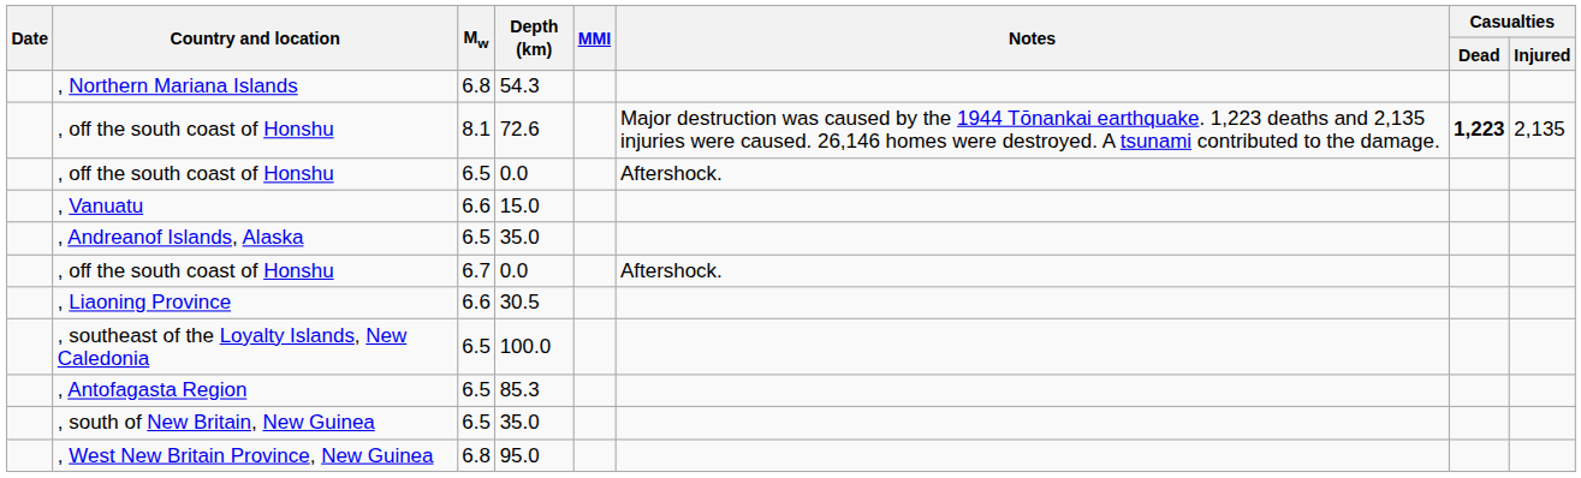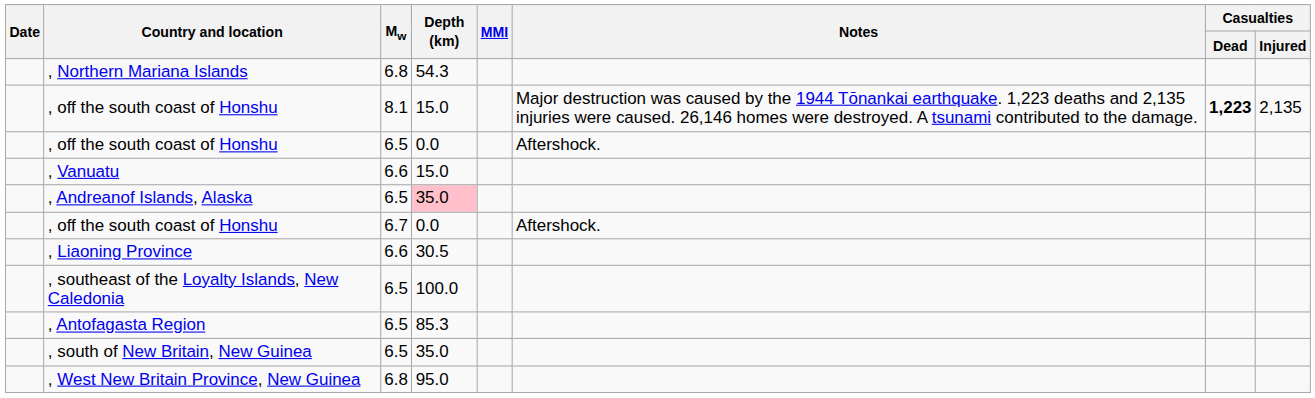 <table class="wikitable sortable sort-under" style="border:1px black; margin-left:1em;">
 <tr>
 <th rowspan="2"><small>Date</small></th>
 <th rowspan="2" style="width: 310px"><small>Country and location</small></th>
 <th rowspan="2"><small>M<sub>w</sub></small></th>
 <th rowspan="2"><small>Depth (km)</small></th>
 <th rowspan="2"><small><a href='#'>MMI</a></small></th>
 <th rowspan="2" class="unsortable"><small>Notes</small></th>
 <th colspan="2"><small>Casualties</small></th>
 </tr>
 <tr>
 <th><small>Dead</small></th>
 <th><small>Injured</small></th>
 </tr>
 <tr>
 <td></td>
 <td>, <a href='#'>Northern Mariana Islands</a></td>
 <td>6.8</td>
 <td>54.3</td>
 <td></td>
 <td></td>
 <td></td>
 <td></td>
 </tr>
 <tr>
 <td></td>
 <td>, off the south coast of <a href='#'>Honshu</a></td>
 <td>8.1</td>
-<td>72.6</td>
+<td>15.0</td>
 <td></td>
 <td>Major destruction was caused by the <a href='#'>1944 Tōnankai earthquake</a>. 1,223 deaths and 2,135 injuries were caused. 26,146 homes were destroyed. A <a href='#'>tsunami</a> contributed to the damage.</td>
 <td><strong>1,223</strong></td>
 <td>2,135</td>
 </tr>
 <tr>
 <td></td>
 <td>, off the south coast of <a href='#'>Honshu</a></td>
 <td>6.5</td>
 <td>0.0</td>
 <td></td>
 <td>Aftershock.</td>
 <td></td>
 <td></td>
 </tr>
 <tr>
 <td></td>
 <td>, <a href='#'>Vanuatu</a></td>
 <td>6.6</td>
 <td>15.0</td>
 <td></td>
 <td></td>
 <td></td>
 <td></td>
 </tr>
 <tr>
 <td></td>
 <td>, <a href='#'>Andreanof Islands</a>, <a href='#'>Alaska</a></td>
 <td>6.5</td>
-<td>35.0</td>
+<td style="background: pink;">35.0</td>
 <td></td>
 <td></td>
 <td></td>
 <td></td>
 </tr>
 <tr>
 <td></td>
 <td>, off the south coast of <a href='#'>Honshu</a></td>
 <td>6.7</td>
 <td>0.0</td>
 <td></td>
 <td>Aftershock.</td>
 <td></td>
 <td></td>
 </tr>
 <tr>
 <td></td>
 <td>, <a href='#'>Liaoning Province</a></td>
 <td>6.6</td>
 <td>30.5</td>
 <td></td>
 <td></td>
 <td></td>
 <td></td>
 </tr>
 <tr>
 <td></td>
 <td>, southeast of the <a href='#'>Loyalty Islands</a>, <a href='#'>New Caledonia</a></td>
 <td>6.5</td>
 <td>100.0</td>
 <td></td>
 <td></td>
 <td></td>
 <td></td>
 </tr>
 <tr>
 <td></td>
 <td>, <a href='#'>Antofagasta Region</a></td>
 <td>6.5</td>
 <td>85.3</td>
 <td></td>
 <td></td>
 <td></td>
 <td></td>
 </tr>
 <tr>
 <td></td>
 <td>, south of <a href='#'>New Britain</a>, <a href='#'>New Guinea</a></td>
 <td>6.5</td>
 <td>35.0</td>
 <td></td>
 <td></td>
 <td></td>
 <td></td>
 </tr>
 <tr>
 <td></td>
 <td>, <a href='#'>West New Britain Province</a>, <a href='#'>New Guinea</a></td>
 <td>6.8</td>
 <td>95.0</td>
 <td></td>
 <td></td>
 <td></td>
 <td></td>
 </tr>
 </table>
